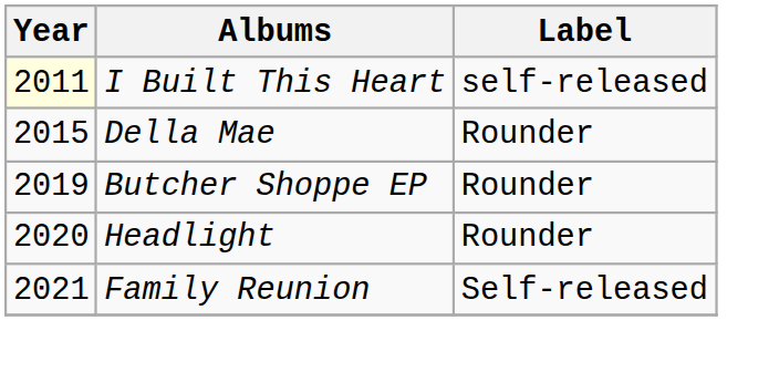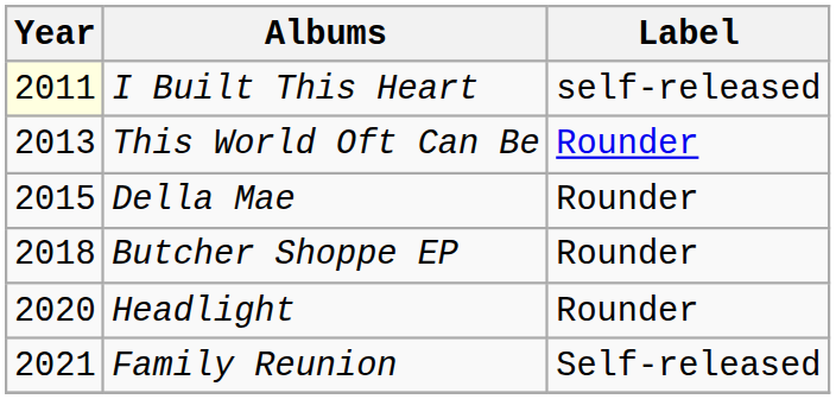 <table class="wikitable">
 <tr>
 <th>Year</th>
 <th>Albums</th>
 <th>Label</th>
 </tr>
 <tr>
 <td style="background: lightyellow;">2011</td>
 <td><em>I Built This Heart</em></td>
 <td>self-released</td>
 </tr>
 <tr>
+<td>2013</td>
+<td><em>This World Oft Can Be</em></td>
+<td><a href='#'>Rounder</a></td>
+</tr>
+<tr>
 <td>2015</td>
 <td><em>Della Mae</em></td>
 <td>Rounder</td>
 </tr>
 <tr>
-<td>2019</td>
+<td>2018</td>
 <td><em>Butcher Shoppe EP</em></td>
 <td>Rounder</td>
 </tr>
 <tr>
 <td>2020</td>
 <td><em>Headlight</em></td>
 <td>Rounder</td>
 </tr>
 <tr>
 <td>2021</td>
 <td><em>Family Reunion</em></td>
 <td>Self-released</td>
 </tr>
 <tr>
 </tr>
 </table>
